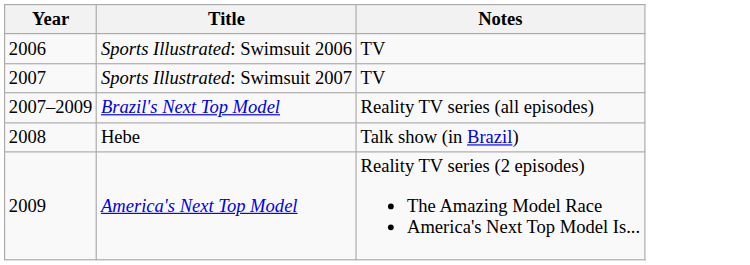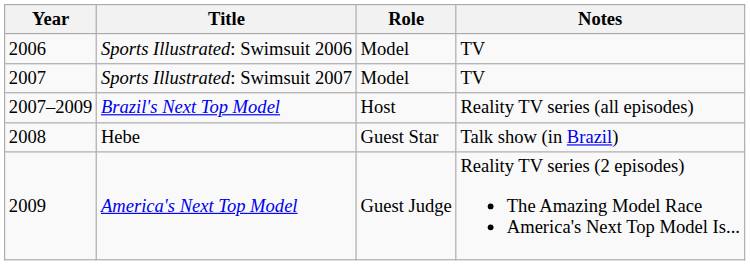 <table class="wikitable">
 <tr>
 <th>Year</th>
 <th>Title</th>
+<th>Role</th>
 <th>Notes</th>
 </tr>
 <tr>
 <td>2006</td>
 <td><em>Sports Illustrated</em>: Swimsuit 2006</td>
+<td>Model</td>
 <td>TV</td>
 </tr>
 <tr>
 <td>2007</td>
 <td><em>Sports Illustrated</em>: Swimsuit 2007</td>
+<td>Model</td>
 <td>TV</td>
 </tr>
 <tr>
 <td>2007–2009</td>
 <td><em><a href='#'>Brazil's Next Top Model</a></em></td>
+<td>Host</td>
 <td>Reality TV series (all episodes)</td>
 </tr>
 <tr>
 <td>2008</td>
 <td>Hebe</td>
+<td>Guest Star</td>
 <td>Talk show (in <a href='#'>Brazil</a>)</td>
 </tr>
 <tr>
 <td>2009</td>
 <td><em><a href='#'>America's Next Top Model</a></em></td>
+<td>Guest Judge</td>
 <td>Reality TV series (2 episodes)<br><ul><li>The Amazing Model Race</li><li>America's Next Top Model Is...</li></ul></td>
 </tr>
 </table>
